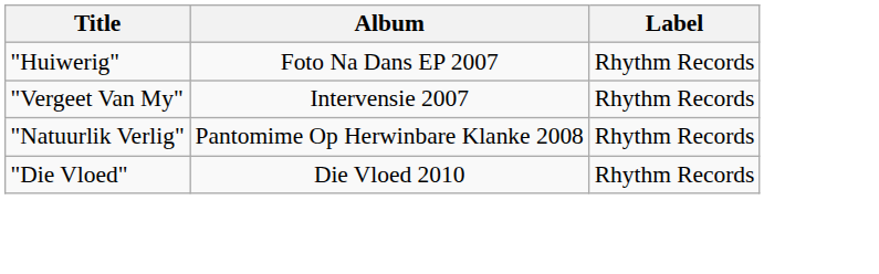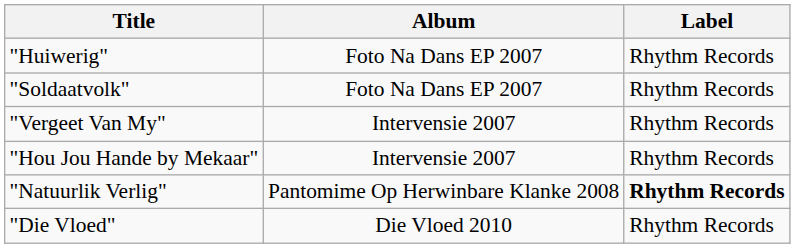 <table class="wikitable">
 <tr>
 <th align="left">Title</th>
 <th align="center">Album</th>
 <th align="left">Label</th>
 </tr>
 <tr>
 <td align="left">"Huiwerig"</td>
 <td align="center">Foto Na Dans EP 2007</td>
 <td align="left">Rhythm Records</td>
 </tr>
 <tr>
+<td align="left">"Soldaatvolk"</td>
+<td align="center">Foto Na Dans EP 2007</td>
+<td align="left">Rhythm Records</td>
+</tr>
+<tr>
 <td align="left">"Vergeet Van My"</td>
+<td align="center">Intervensie 2007</td>
+<td align="left">Rhythm Records</td>
+</tr>
+<tr>
+<td align="left">"Hou Jou Hande by Mekaar"</td>
 <td align="center">Intervensie 2007</td>
 <td align="left">Rhythm Records</td>
 </tr>
 <tr>
 <td align="left">"Natuurlik Verlig"</td>
 <td align="center">Pantomime Op Herwinbare Klanke 2008</td>
-<td align="left">Rhythm Records</td>
+<td align="left"><strong>Rhythm Records</strong></td>
 </tr>
 <tr>
 <td align="left">"Die Vloed"</td>
 <td align="center">Die Vloed 2010</td>
 <td align="left">Rhythm Records</td>
 </tr>
 </table>
